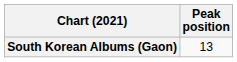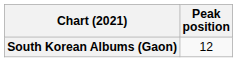 <table class="wikitable plainrowheaders" style="text-align:center">
 <tr>
 <th>Chart (2021)</th>
 <th>Peak<br>position</th>
 </tr>
 <tr>
 <th scope="row">South Korean Albums (Gaon)</th>
-<td align="center">13</td>
+<td align="center">12</td>
 </tr>
 </table>
